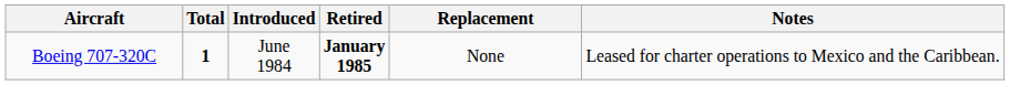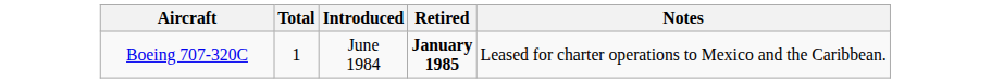 <table class="wikitable sortable" style="text-align:center;margin:auto;">
 <tr>
 <th width="155px;">Aircraft</th>
 <th>Total</th>
 <th>Introduced</th>
 <th>Retired</th>
-<th width="170px;">Replacement</th>
 <th class="unsortable">Notes</th>
 </tr>
 <tr>
 <td><a href='#'>Boeing 707-320C</a></td>
-<td><strong>1</strong></td>
+<td>1</td>
 <td>June<br>1984</td>
 <td><strong>January<br>1985</strong></td>
-<td>None</td>
 <td>Leased for charter operations to Mexico and the Caribbean.</td>
 </tr>
 </table>
